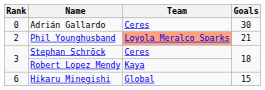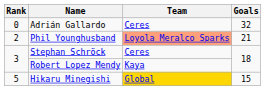 <table class="wikitable">
 <tr>
 <th>Rank</th>
 <th>Name</th>
 <th>Team</th>
 <th>Goals</th>
 </tr>
 <tr>
 <td style="text-align: center;">0</td>
 <td> Adrián Gallardo</td>
 <td><a href='#'>Ceres</a></td>
-<td style="text-align: center;">30</td>
+<td style="text-align: center;">32</td>
 </tr>
 <tr>
 <td style="text-align: center;">2</td>
 <td> <a href='#'>Phil Younghusband</a></td>
 <td style="background: lightsalmon;"><a href='#'>Loyola Meralco Sparks</a></td>
 <td style="text-align: center;">21</td>
 </tr>
 <tr>
 <td rowspan=2 style="text-align: center;">3</td>
 <td> <a href='#'>Stephan Schröck</a></td>
 <td><a href='#'>Ceres</a></td>
 <td rowspan=2 style="text-align: center;">18</td>
 </tr>
 <tr>
 <td> <a href='#'>Robert Lopez Mendy</a></td>
 <td><a href='#'>Kaya</a></td>
 </tr>
 <tr>
-<td style="text-align: center;">6</td>
+<td style="text-align: center;">5</td>
 <td> <a href='#'>Hikaru Minegishi</a></td>
-<td><a href='#'>Global</a></td>
+<td style="background: gold;"><a href='#'>Global</a></td>
 <td style="text-align: center;">15</td>
 </tr>
 </table>
